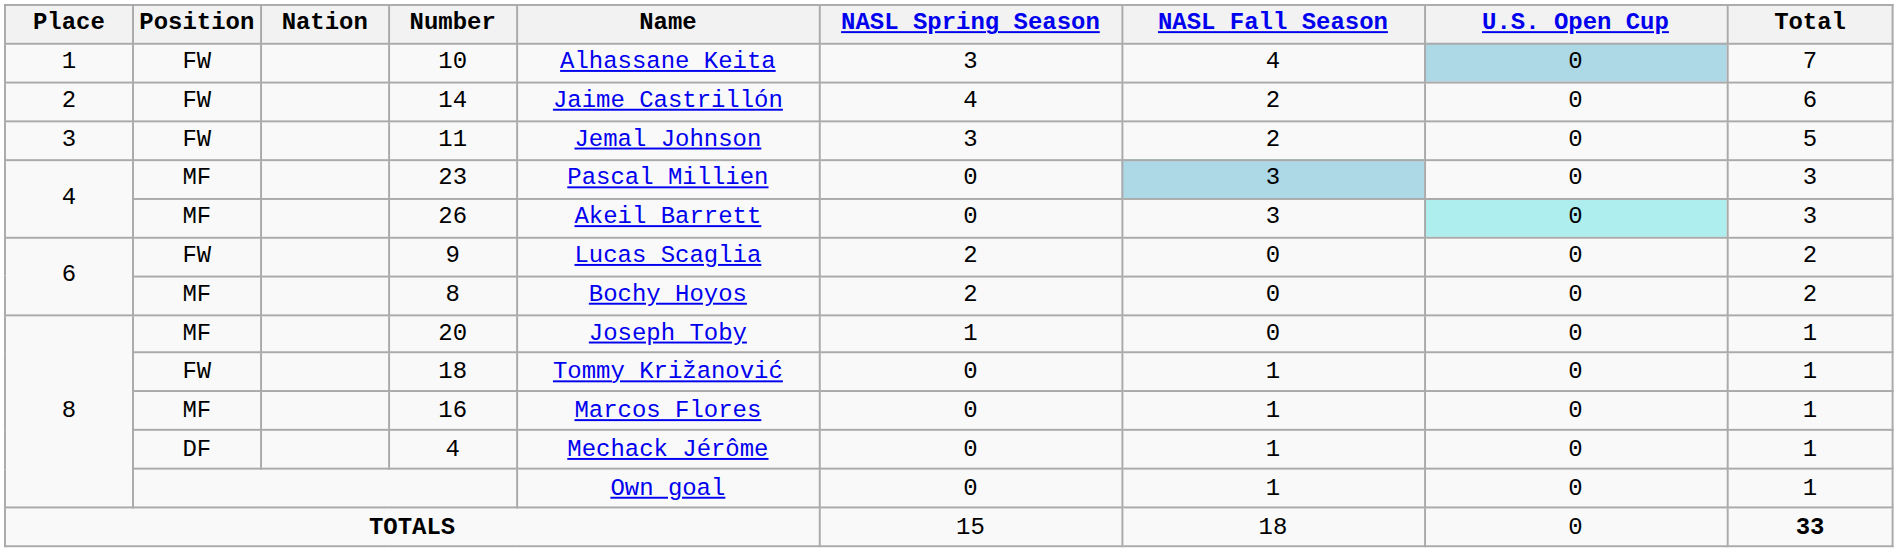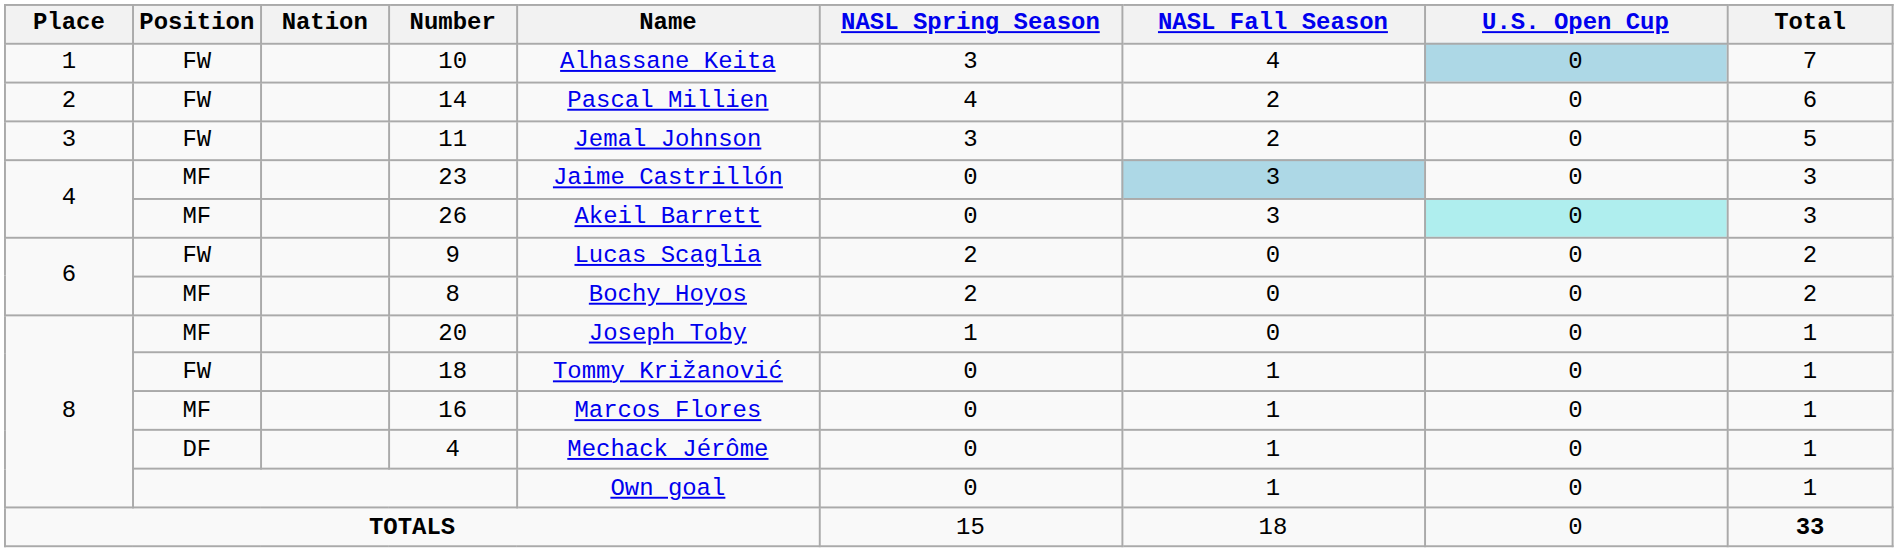 <table class="wikitable" style="font-size: 95%; text-align: center;">
 <tr>
 <th width=60>Place</th>
 <th width=60>Position</th>
 <th width=60>Nation</th>
 <th width=60>Number</th>
 <th width=150>Name</th>
 <th width=150><a href='#'>NASL Spring Season</a></th>
 <th width=150><a href='#'>NASL Fall Season</a></th>
 <th width=150><a href='#'>U.S. Open Cup</a></th>
 <th width=80>Total</th>
 </tr>
 <tr>
 <td>1</td>
 <td>FW</td>
 <td></td>
 <td>10</td>
 <td><a href='#'>Alhassane Keita</a></td>
 <td>3</td>
 <td>4</td>
 <td style="background: lightblue;">0</td>
 <td>7</td>
 </tr>
 <tr>
 <td>2</td>
 <td>FW</td>
 <td></td>
 <td>14</td>
-<td><a href='#'>Jaime Castrillón</a></td>
+<td><a href='#'>Pascal Millien</a></td>
 <td>4</td>
 <td>2</td>
 <td>0</td>
 <td>6</td>
 </tr>
 <tr>
 <td>3</td>
 <td>FW</td>
 <td></td>
 <td>11</td>
 <td><a href='#'>Jemal Johnson</a></td>
 <td>3</td>
 <td>2</td>
 <td>0</td>
 <td>5</td>
 </tr>
 <tr>
 <td rowspan="2">4</td>
 <td>MF</td>
 <td></td>
 <td>23</td>
-<td><a href='#'>Pascal Millien</a></td>
+<td><a href='#'>Jaime Castrillón</a></td>
 <td>0</td>
 <td style="background: lightblue;">3</td>
 <td>0</td>
 <td>3</td>
 </tr>
 <tr>
 <td>MF</td>
 <td></td>
 <td>26</td>
 <td><a href='#'>Akeil Barrett</a></td>
 <td>0</td>
 <td>3</td>
 <td style="background: paleturquoise;">0</td>
 <td>3</td>
 </tr>
 <tr>
 <td rowspan="2">6</td>
 <td>FW</td>
 <td></td>
 <td>9</td>
 <td><a href='#'>Lucas Scaglia</a></td>
 <td>2</td>
 <td>0</td>
 <td>0</td>
 <td>2</td>
 </tr>
 <tr>
 <td>MF</td>
 <td></td>
 <td>8</td>
 <td><a href='#'>Bochy Hoyos</a></td>
 <td>2</td>
 <td>0</td>
 <td>0</td>
 <td>2</td>
 </tr>
 <tr>
 <td rowspan="5">8</td>
 <td>MF</td>
 <td></td>
 <td>20</td>
 <td><a href='#'>Joseph Toby</a></td>
 <td>1</td>
 <td>0</td>
 <td>0</td>
 <td>1</td>
 </tr>
 <tr>
 <td>FW</td>
 <td></td>
 <td>18</td>
 <td><a href='#'>Tommy Križanović</a></td>
 <td>0</td>
 <td>1</td>
 <td>0</td>
 <td>1</td>
 </tr>
 <tr>
 <td>MF</td>
 <td></td>
 <td>16</td>
 <td><a href='#'>Marcos Flores</a></td>
 <td>0</td>
 <td>1</td>
 <td>0</td>
 <td>1</td>
 </tr>
 <tr>
 <td>DF</td>
 <td></td>
 <td>4</td>
 <td><a href='#'>Mechack Jérôme</a></td>
 <td>0</td>
 <td>1</td>
 <td>0</td>
 <td>1</td>
 </tr>
 <tr>
 <td colspan="3"></td>
 <td><a href='#'>Own goal</a></td>
 <td>0</td>
 <td>1</td>
 <td>0</td>
 <td>1</td>
 </tr>
 <tr>
 <td colspan="5"><strong>TOTALS</strong></td>
 <td>15</td>
 <td>18</td>
 <td>0</td>
 <td><strong>33</strong></td>
 </tr>
 </table>
